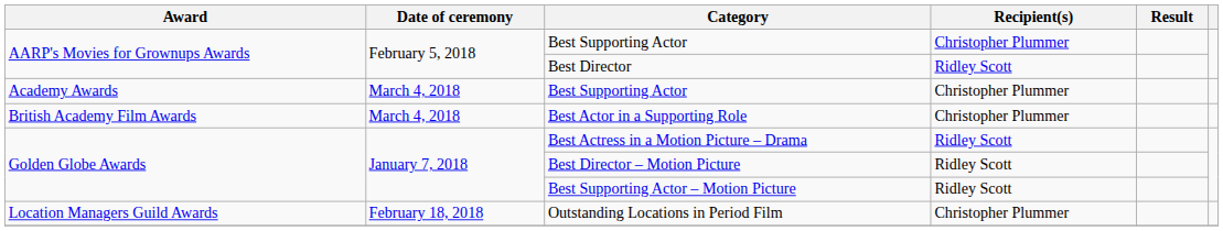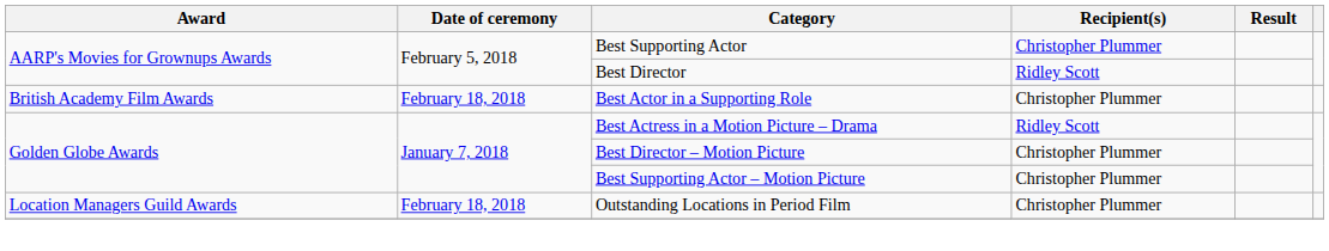 <table class="wikitable sortable plainrowheaders" style="width: 99%;">
 <tr>
 <th scope="col">Award</th>
 <th scope="col">Date of ceremony</th>
 <th scope="col">Category</th>
 <th scope="col">Recipient(s)</th>
 <th scope="col">Result</th>
 <th scope="col" class="unsortable"></th>
 </tr>
 <tr>
 <td rowspan="2"><a href='#'>AARP's Movies for Grownups Awards</a></td>
 <td rowspan="2">February 5, 2018</td>
 <td>Best Supporting Actor</td>
 <td><a href='#'>Christopher Plummer</a></td>
 <td></td>
 <td rowspan="2" style="text-align:center;"></td>
 </tr>
 <tr>
 <td>Best Director</td>
 <td><a href='#'>Ridley Scott</a></td>
 <td></td>
 </tr>
 <tr>
-<td><a href='#'>Academy Awards</a></td>
-<td><a href='#'>March 4, 2018</a></td>
-<td><a href='#'>Best Supporting Actor</a></td>
-<td>Christopher Plummer</td>
-<td></td>
-<td style="text-align:center;"></td>
-</tr>
-<tr>
 <td><a href='#'>British Academy Film Awards</a></td>
-<td><a href='#'>March 4, 2018</a></td>
+<td><a href='#'>February 18, 2018</a></td>
 <td><a href='#'>Best Actor in a Supporting Role</a></td>
 <td>Christopher Plummer</td>
 <td></td>
 <td style="text-align:center;"></td>
 </tr>
 <tr>
 <td rowspan="3"><a href='#'>Golden Globe Awards</a></td>
 <td rowspan="3"><a href='#'>January 7, 2018</a></td>
 <td><a href='#'>Best Actress in a Motion Picture – Drama</a></td>
 <td><a href='#'>Ridley Scott</a></td>
 <td></td>
 <td rowspan="3" style="text-align:center;"></td>
 </tr>
 <tr>
 <td><a href='#'>Best Director – Motion Picture</a></td>
-<td>Ridley Scott</td>
+<td>Christopher Plummer</td>
 <td></td>
 </tr>
 <tr>
 <td><a href='#'>Best Supporting Actor – Motion Picture</a></td>
-<td>Ridley Scott</td>
+<td>Christopher Plummer</td>
 <td></td>
 </tr>
 <tr>
 <td><a href='#'>Location Managers Guild Awards</a></td>
 <td><a href='#'>February 18, 2018</a></td>
 <td>Outstanding Locations in Period Film</td>
 <td>Christopher Plummer</td>
 <td></td>
 <td style="text-align:center;"></td>
 </tr>
 <tr>
 </tr>
 </table>
